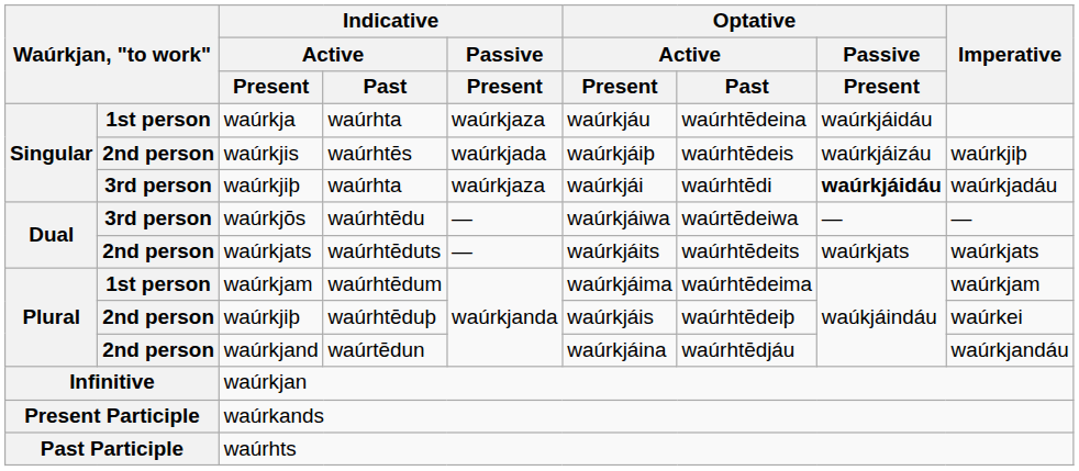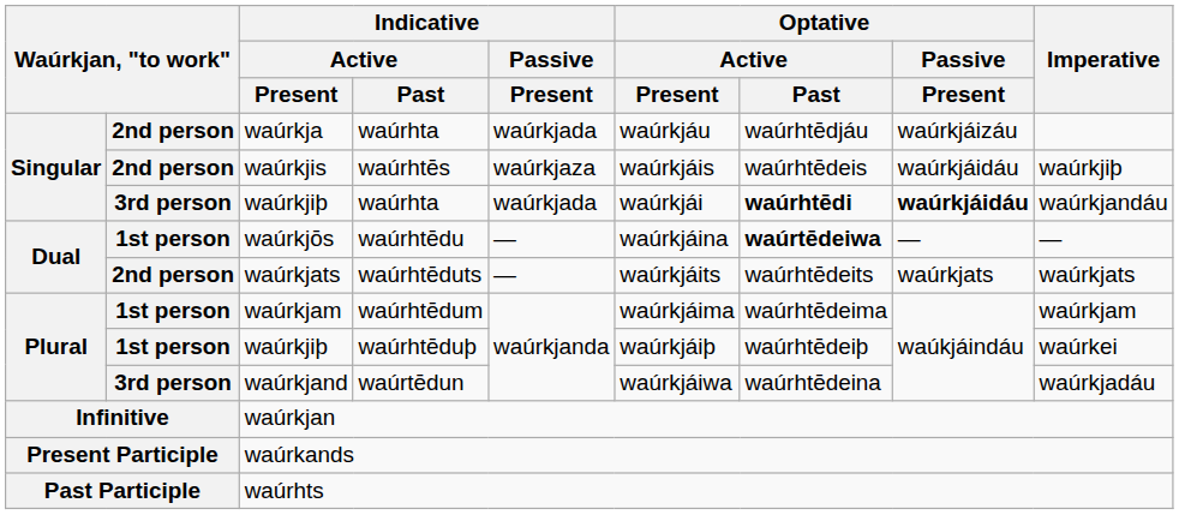 <table class="wikitable mw-collapsible">
 <tr>
 <th colspan="2" rowspan="3">Waúrkjan, "to work"</th>
 <th colspan="3">Indicative</th>
 <th colspan="3">Optative</th>
 <th rowspan="3">Imperative</th>
 </tr>
 <tr>
 <th colspan="2">Active</th>
 <th>Passive</th>
 <th colspan="2">Active</th>
 <th>Passive</th>
 </tr>
 <tr>
 <th>Present</th>
 <th>Past</th>
 <th>Present</th>
 <th>Present</th>
 <th>Past</th>
 <th>Present</th>
 </tr>
 <tr>
 <th rowspan="3">Singular</th>
-<th>1st person</th>
+<th>2nd person</th>
 <td>waúrkja</td>
 <td>waúrhta</td>
-<td>waúrkjaza</td>
+<td>waúrkjada</td>
 <td>waúrkjáu</td>
-<td>waúrhtēdeina</td>
-<td>waúrkjáidáu</td>
+<td>waúrhtēdjáu</td>
+<td>waúrkjáizáu</td>
 <td></td>
 </tr>
 <tr>
 <th>2nd person</th>
 <td>waúrkjis</td>
 <td>waúrhtēs</td>
-<td>waúrkjada</td>
-<td>waúrkjáiþ</td>
+<td>waúrkjaza</td>
+<td>waúrkjáis</td>
 <td>waúrhtēdeis</td>
-<td>waúrkjáizáu</td>
+<td>waúrkjáidáu</td>
 <td>waúrkjiþ</td>
 </tr>
 <tr>
 <th>3rd person</th>
 <td>waúrkjiþ</td>
 <td>waúrhta</td>
-<td>waúrkjaza</td>
+<td>waúrkjada</td>
 <td>waúrkjái</td>
-<td>waúrhtēdi</td>
+<td><strong>waúrhtēdi</strong></td>
 <td><strong>waúrkjáidáu</strong></td>
-<td>waúrkjadáu</td>
+<td>waúrkjandáu</td>
 </tr>
 <tr>
 <th rowspan="2">Dual</th>
-<th>3rd person</th>
+<th>1st person</th>
 <td>waúrkjōs</td>
 <td>waúrhtēdu</td>
 <td>—</td>
-<td>waúrkjáiwa</td>
-<td>waúrtēdeiwa</td>
+<td>waúrkjáina</td>
+<td><strong>waúrtēdeiwa</strong></td>
 <td>—</td>
 <td>—</td>
 </tr>
 <tr>
 <th>2nd person</th>
 <td>waúrkjats</td>
 <td>waúrhtēduts</td>
 <td>—</td>
 <td>waúrkjáits</td>
 <td>waúrhtēdeits</td>
 <td>waúrkjats</td>
 <td>waúrkjats</td>
 </tr>
 <tr>
 <th rowspan="3">Plural</th>
 <th>1st person</th>
 <td>waúrkjam</td>
 <td>waúrhtēdum</td>
 <td rowspan="3">waúrkjanda</td>
 <td>waúrkjáima</td>
 <td>waúrhtēdeima</td>
 <td rowspan="3">waúkjáindáu</td>
 <td>waúrkjam</td>
 </tr>
 <tr>
-<th>2nd person</th>
+<th>1st person</th>
 <td>waúrkjiþ</td>
 <td>waúrhtēduþ</td>
-<td>waúrkjáis</td>
+<td>waúrkjáiþ</td>
 <td>waúrhtēdeiþ</td>
 <td>waúrkei</td>
 </tr>
 <tr>
-<th>2nd person</th>
+<th>3rd person</th>
 <td>waúrkjand</td>
 <td>waúrtēdun</td>
-<td>waúrkjáina</td>
-<td>waúrhtēdjáu</td>
-<td>waúrkjandáu</td>
+<td>waúrkjáiwa</td>
+<td>waúrhtēdeina</td>
+<td>waúrkjadáu</td>
 </tr>
 <tr>
 <th colspan="2">Infinitive</th>
 <td colspan="7">waúrkjan</td>
 </tr>
 <tr>
 <th colspan="2">Present Participle</th>
 <td colspan="7">waúrkands</td>
 </tr>
 <tr>
 <th colspan="2">Past Participle</th>
 <td colspan="7">waúrhts</td>
 </tr>
 </table>
